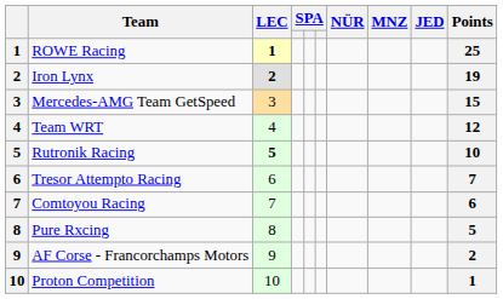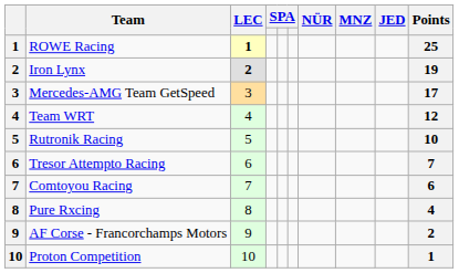 <table class="wikitable mw-collapsible mw-collapsed" style="font-size:85%; text-align:center;">
 <tr>
 <th rowspan="2"></th>
 <th rowspan="2">Team</th>
 <th rowspan="2"><a href='#'>LEC</a><br></th>
 <th colspan="3"><a href='#'>SPA</a><br></th>
 <th rowspan="2"><a href='#'>NÜR</a><br></th>
 <th rowspan="2"><a href='#'>MNZ</a><br></th>
 <th rowspan="2"><a href='#'>JED</a><br></th>
 <th rowspan="2">Points</th>
 </tr>
 <tr>
 <th></th>
 <th></th>
 <th></th>
 </tr>
 <tr>
 <th>1</th>
 <td align="left"> <a href='#'>ROWE Racing</a></td>
 <td style="background:#ffffbf;"><strong>1</strong></td>
 <td style="background:#;"></td>
 <td style="background:#;"></td>
 <td style="background:#;"></td>
 <td style="background:#;"></td>
 <td style="background:#;"></td>
 <td style="background:#;"></td>
 <th>25</th>
 </tr>
 <tr>
 <th>2</th>
 <td align="left"> <a href='#'>Iron Lynx</a></td>
 <td style="background:#DFDFDF;"><strong>2</strong></td>
 <td style="background:#;"></td>
 <td style="background:#;"></td>
 <td style="background:#;"></td>
 <td style="background:#;"></td>
 <td style="background:#;"></td>
 <td style="background:#;"></td>
 <th>19</th>
 </tr>
 <tr>
 <th>3</th>
 <td align="left"> <a href='#'>Mercedes-AMG</a> Team GetSpeed</td>
 <td style="background:#FFDF9F;">3</td>
 <td style="background:#;"></td>
 <td style="background:#;"></td>
 <td style="background:#;"></td>
 <td style="background:#;"></td>
 <td style="background:#;"></td>
 <td style="background:#;"></td>
-<th>15</th>
+<th>17</th>
 </tr>
 <tr>
 <th>4</th>
 <td align="left"> <a href='#'>Team WRT</a></td>
 <td style="background:#DFFFDF;">4</td>
 <td style="background:#;"></td>
 <td style="background:#;"></td>
 <td style="background:#;"></td>
 <td style="background:#;"></td>
 <td style="background:#;"></td>
 <td style="background:#;"></td>
 <th>12</th>
 </tr>
 <tr>
 <th>5</th>
 <td align="left"> <a href='#'>Rutronik Racing</a></td>
-<td style="background:#DFFFDF;"><strong>5</strong></td>
+<td style="background:#DFFFDF;">5</td>
 <td style="background:#;"></td>
 <td style="background:#;"></td>
 <td style="background:#;"></td>
 <td style="background:#;"></td>
 <td style="background:#;"></td>
 <td style="background:#;"></td>
 <th>10</th>
 </tr>
 <tr>
 <th>6</th>
 <td align="left"> <a href='#'>Tresor Attempto Racing</a></td>
 <td style="background:#DFFFDF;">6</td>
 <td style="background:#;"></td>
 <td style="background:#;"></td>
 <td style="background:#;"></td>
 <td style="background:#;"></td>
 <td style="background:#;"></td>
 <td style="background:#;"></td>
 <th>7</th>
 </tr>
 <tr>
 <th>7</th>
 <td align="left"> <a href='#'>Comtoyou Racing</a></td>
 <td style="background:#DFFFDF;">7</td>
 <td style="background:#;"></td>
 <td style="background:#;"></td>
 <td style="background:#;"></td>
 <td style="background:#;"></td>
 <td style="background:#;"></td>
 <td style="background:#;"></td>
 <th>6</th>
 </tr>
 <tr>
 <th>8</th>
 <td align="left"> <a href='#'>Pure Rxcing</a></td>
 <td style="background:#DFFFDF;">8</td>
 <td style="background:#;"></td>
 <td style="background:#;"></td>
 <td style="background:#;"></td>
 <td style="background:#;"></td>
 <td style="background:#;"></td>
 <td style="background:#;"></td>
-<th>5</th>
+<th>4</th>
 </tr>
 <tr>
 <th>9</th>
 <td align="left"> <a href='#'>AF Corse</a> - Francorchamps Motors</td>
 <td style="background:#DFFFDF;">9</td>
 <td style="background:#;"></td>
 <td style="background:#;"></td>
 <td style="background:#;"></td>
 <td style="background:#;"></td>
 <td style="background:#;"></td>
 <td style="background:#;"></td>
 <th>2</th>
 </tr>
 <tr>
 <th>10</th>
 <td align="left"> <a href='#'>Proton Competition</a></td>
 <td style="background:#DFFFDF;">10</td>
 <td style="background:#;"></td>
 <td style="background:#;"></td>
 <td style="background:#;"></td>
 <td style="background:#;"></td>
 <td style="background:#;"></td>
 <td style="background:#;"></td>
 <th>1</th>
 </tr>
 </table>
